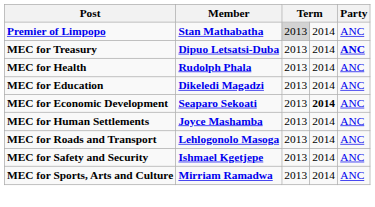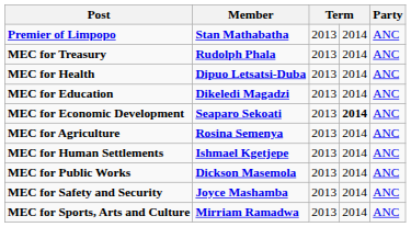 <table class="wikitable">
 <tr>
 <th>Post</th>
 <th>Member</th>
 <th colspan="2">Term</th>
 <th>Party</th>
 </tr>
 <tr>
 <td><strong><a href='#'>Premier of Limpopo</a></strong></td>
 <td><strong><a href='#'>Stan Mathabatha</a></strong></td>
-<td style="background: lightgrey;">2013</td>
+<td>2013</td>
 <td>2014</td>
 <td><a href='#'>ANC</a></td>
 </tr>
 <tr>
 <td><strong>MEC for Treasury</strong></td>
-<td><strong><a href='#'>Dipuo Letsatsi-Duba</a></strong></td>
+<td><strong><a href='#'>Rudolph Phala</a></strong></td>
 <td>2013</td>
 <td>2014</td>
-<td><strong><a href='#'>ANC</a></strong></td>
+<td><a href='#'>ANC</a></td>
 </tr>
 <tr>
 <td><strong>MEC for Health</strong></td>
-<td><strong><a href='#'>Rudolph Phala</a></strong></td>
+<td><strong><a href='#'>Dipuo Letsatsi-Duba</a></strong></td>
 <td>2013</td>
 <td>2014</td>
 <td><a href='#'>ANC</a></td>
 </tr>
 <tr>
 <td><strong>MEC for Education</strong></td>
 <td><strong><a href='#'>Dikeledi Magadzi</a></strong></td>
 <td>2013</td>
 <td>2014</td>
 <td><a href='#'>ANC</a></td>
 </tr>
 <tr>
 <td><strong>MEC for Economic Development</strong></td>
 <td><strong><a href='#'>Seaparo Sekoati</a></strong></td>
 <td>2013</td>
 <td><strong>2014</strong></td>
 <td><a href='#'>ANC</a></td>
 </tr>
 <tr>
-<td><strong>MEC for Human Settlements</strong></td>
-<td><strong><a href='#'>Joyce Mashamba</a></strong></td>
+<td><strong>MEC for Agriculture</strong></td>
+<td><strong><a href='#'>Rosina Semenya</a></strong></td>
 <td>2013</td>
 <td>2014</td>
 <td><a href='#'>ANC</a></td>
 </tr>
 <tr>
-<td><strong>MEC for Roads and Transport</strong></td>
-<td><strong><a href='#'>Lehlogonolo Masoga</a></strong></td>
+<td><strong>MEC for Human Settlements</strong></td>
+<td><strong><a href='#'>Ishmael Kgetjepe</a></strong></td>
+<td>2013</td>
+<td>2014</td>
+<td><a href='#'>ANC</a></td>
+</tr>
+<tr>
+<td><strong>MEC for Public Works</strong></td>
+<td><strong><a href='#'>Dickson Masemola</a></strong></td>
 <td>2013</td>
 <td>2014</td>
 <td><a href='#'>ANC</a></td>
 </tr>
 <tr>
 <td><strong>MEC for Safety and Security</strong></td>
-<td><strong><a href='#'>Ishmael Kgetjepe</a></strong></td>
+<td><strong><a href='#'>Joyce Mashamba</a></strong></td>
 <td>2013</td>
 <td>2014</td>
 <td><a href='#'>ANC</a></td>
 </tr>
 <tr>
 <td><strong>MEC for Sports, Arts and Culture</strong></td>
 <td><strong><a href='#'>Mirriam Ramadwa</a></strong></td>
 <td>2013</td>
 <td>2014</td>
 <td><a href='#'>ANC</a></td>
 </tr>
 </table>
